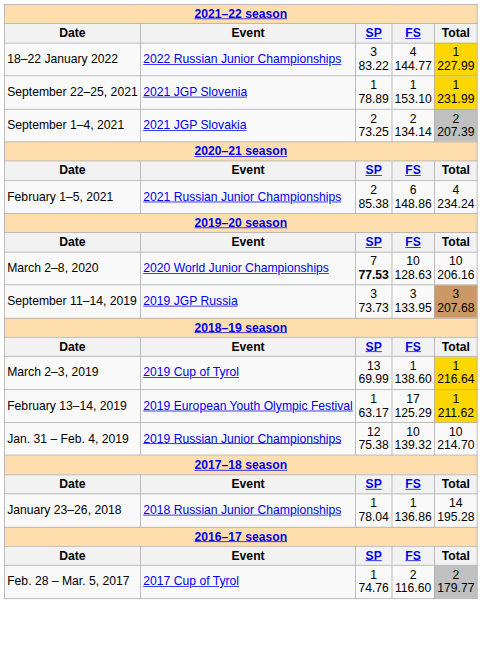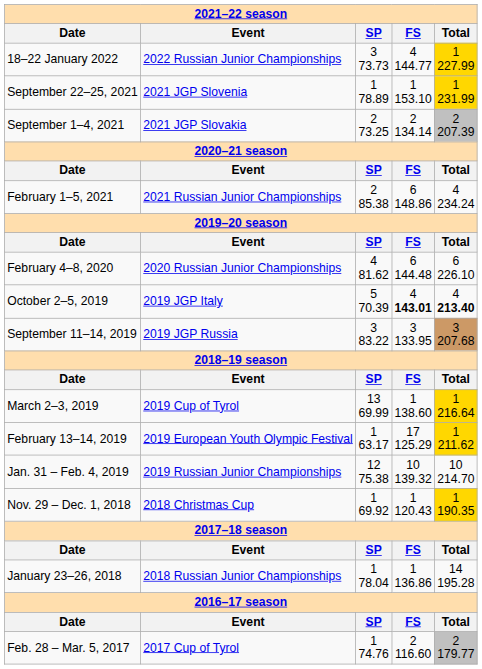 <table class="wikitable">
 <tr>
 <td colspan="5" style="background-color: #ffdead; " align="center"><a href='#'><strong>2021–22 season</strong></a></td>
 </tr>
 <tr>
 <th>Date</th>
 <th>Event</th>
 <th><a href='#'>SP</a></th>
 <th><a href='#'>FS</a></th>
 <th>Total</th>
 </tr>
 <tr>
 <td>18–22 January 2022</td>
 <td><a href='#'>2022 Russian Junior Championships</a></td>
-<td align=center>3 <br> 83.22</td>
+<td align=center>3 <br> 73.73</td>
 <td align=center>4 <br> 144.77</td>
 <td align=center bgcolor=gold>1 <br> 227.99</td>
 </tr>
 <tr>
 <td>September 22–25, 2021</td>
 <td><a href='#'>2021 JGP Slovenia</a></td>
 <td align=center>1 <br> 78.89</td>
 <td align=center>1 <br> 153.10</td>
 <td align=center bgcolor=gold>1 <br> 231.99</td>
 </tr>
 <tr>
 <td>September 1–4, 2021</td>
 <td><a href='#'>2021 JGP Slovakia</a></td>
 <td align=center>2 <br> 73.25</td>
 <td align=center>2 <br> 134.14</td>
 <td align=center bgcolor=silver>2 <br> 207.39</td>
 </tr>
 <tr>
 <td colspan="5" style="background-color: #ffdead; " align="center"><a href='#'><strong>2020–21 season</strong></a></td>
 </tr>
 <tr>
 <th>Date</th>
 <th>Event</th>
 <th><a href='#'>SP</a></th>
 <th><a href='#'>FS</a></th>
 <th>Total</th>
 </tr>
 <tr>
 <td>February 1–5, 2021</td>
 <td><a href='#'>2021 Russian Junior Championships</a></td>
 <td align=center>2 <br> 85.38</td>
 <td align=center>6 <br> 148.86</td>
 <td align=center>4 <br> 234.24</td>
 </tr>
 <tr>
 <td colspan="5" style="background-color: #ffdead; " align="center"><a href='#'><strong>2019–20 season</strong></a></td>
 </tr>
 <tr>
 <th>Date</th>
 <th>Event</th>
 <th><a href='#'>SP</a></th>
 <th><a href='#'>FS</a></th>
 <th>Total</th>
 </tr>
 <tr>
-<td>March 2–8, 2020</td>
-<td><a href='#'>2020 World Junior Championships</a></td>
-<td align=center>7 <br> <strong>77.53</strong></td>
-<td align=center>10 <br> 128.63</td>
-<td align=center>10 <br> 206.16</td>
+<td>February 4–8, 2020</td>
+<td><a href='#'>2020 Russian Junior Championships</a></td>
+<td align=center>4 <br> 81.62</td>
+<td align=center>6 <br> 144.48</td>
+<td align=center>6 <br> 226.10</td>
+</tr>
+<tr>
+<td>October 2–5, 2019</td>
+<td><a href='#'>2019 JGP Italy</a></td>
+<td align=center>5 <br> 70.39</td>
+<td align=center>4 <br> <strong>143.01</strong></td>
+<td align=center>4 <br> <strong>213.40</strong></td>
 </tr>
 <tr>
 <td>September 11–14, 2019</td>
 <td><a href='#'>2019 JGP Russia</a></td>
-<td align=center>3 <br> 73.73</td>
+<td align=center>3 <br> 83.22</td>
 <td align=center>3 <br> 133.95</td>
 <td align=center bgcolor=cc9966>3 <br> 207.68</td>
 </tr>
 <tr>
 <td colspan="5" style="background-color: #ffdead; " align="center"><a href='#'><strong>2018–19 season</strong></a></td>
 </tr>
 <tr>
 <th>Date</th>
 <th>Event</th>
 <th><a href='#'>SP</a></th>
 <th><a href='#'>FS</a></th>
 <th>Total</th>
 </tr>
 <tr>
 <td>March 2–3, 2019</td>
 <td><a href='#'>2019 Cup of Tyrol</a></td>
 <td align=center>13 <br> 69.99</td>
 <td align=center>1 <br> 138.60</td>
 <td align=center bgcolor=gold>1 <br> 216.64</td>
 </tr>
 <tr>
 <td>February 13–14, 2019</td>
 <td><a href='#'>2019 European Youth Olympic Festival</a></td>
 <td align=center>1 <br> 63.17</td>
 <td align=center>17 <br> 125.29</td>
 <td align=center bgcolor=gold>1 <br> 211.62</td>
 </tr>
 <tr>
 <td>Jan. 31 – Feb. 4, 2019</td>
 <td><a href='#'>2019 Russian Junior Championships</a></td>
 <td align=center>12 <br> 75.38</td>
 <td align=center>10 <br> 139.32</td>
 <td align=center>10 <br> 214.70</td>
+</tr>
+<tr>
+<td>Nov. 29 – Dec. 1, 2018</td>
+<td><a href='#'>2018 Christmas Cup</a></td>
+<td align=center>1 <br> 69.92</td>
+<td align=center>1 <br> 120.43</td>
+<td align=center bgcolor=gold>1 <br> 190.35</td>
 </tr>
 <tr>
 <td colspan="5" style="background-color: #ffdead; " align="center"><a href='#'><strong>2017–18 season</strong></a></td>
 </tr>
 <tr>
 <th>Date</th>
 <th>Event</th>
 <th><a href='#'>SP</a></th>
 <th><a href='#'>FS</a></th>
 <th>Total</th>
 </tr>
 <tr>
 <td>January 23–26, 2018</td>
 <td><a href='#'>2018 Russian Junior Championships</a></td>
 <td align=center>1 <br> 78.04</td>
 <td align=center>1 <br> 136.86</td>
 <td align=center>14 <br> 195.28</td>
 </tr>
 <tr>
 <td colspan="5" style="background-color: #ffdead; " align="center"><a href='#'><strong>2016–17 season</strong></a></td>
 </tr>
 <tr>
 <th>Date</th>
 <th>Event</th>
 <th><a href='#'>SP</a></th>
 <th><a href='#'>FS</a></th>
 <th>Total</th>
 </tr>
 <tr>
 <td>Feb. 28 – Mar. 5, 2017</td>
 <td><a href='#'>2017 Cup of Tyrol</a></td>
 <td align=center>1 <br> 74.76</td>
 <td align=center>2 <br> 116.60</td>
 <td align=center bgcolor=silver>2 <br> 179.77</td>
 </tr>
 </table>
